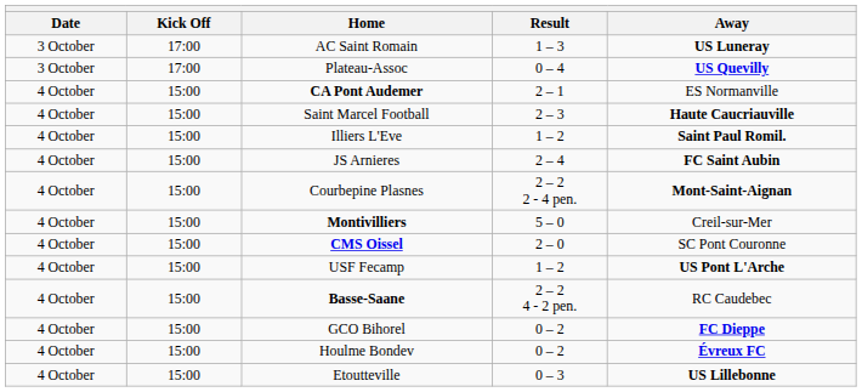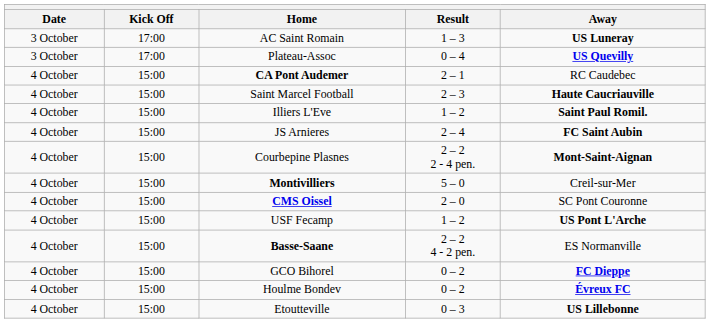 <table class="wikitable collapsible collapsed" style="font-size: 100%; margin:0px;" width="75%">
 <tr>
 <th colspan="7" style="text-align:left;"></th>
 </tr>
 <tr>
 <th><strong>Date</strong></th>
 <th><strong>Kick Off</strong></th>
 <th><strong>Home</strong></th>
 <th><strong>Result</strong></th>
 <th><strong>Away</strong></th>
 </tr>
 <tr>
 <td align=center>3 October</td>
 <td align=center>17:00</td>
 <td align=center>AC Saint Romain</td>
 <td align=center>1 – 3</td>
 <td align=center><strong>US Luneray</strong></td>
 </tr>
 <tr>
 <td align=center>3 October</td>
 <td align=center>17:00</td>
 <td align=center>Plateau-Assoc</td>
 <td align=center>0 – 4</td>
 <td align=center><strong><a href='#'>US Quevilly</a></strong></td>
 </tr>
 <tr>
 <td align=center>4 October</td>
 <td align=center>15:00</td>
 <td align=center><strong>CA Pont Audemer</strong></td>
 <td align=center>2 – 1</td>
-<td align=center>ES Normanville</td>
+<td align=center>RC Caudebec</td>
 </tr>
 <tr>
 <td align=center>4 October</td>
 <td align=center>15:00</td>
 <td align=center>Saint Marcel Football</td>
 <td align=center>2 – 3</td>
 <td align=center><strong>Haute Caucriauville</strong></td>
 </tr>
 <tr>
 <td align=center>4 October</td>
 <td align=center>15:00</td>
 <td align=center>Illiers L'Eve</td>
 <td align=center>1 – 2</td>
 <td align=center><strong>Saint Paul Romil.</strong></td>
 </tr>
 <tr>
 <td align=center>4 October</td>
 <td align=center>15:00</td>
 <td align=center>JS Arnieres</td>
 <td align=center>2 – 4</td>
 <td align=center><strong>FC Saint Aubin</strong></td>
 </tr>
 <tr>
 <td align=center>4 October</td>
 <td align=center>15:00</td>
 <td align=center>Courbepine Plasnes</td>
 <td align=center>2 – 2 <br> 2 - 4 pen.</td>
 <td align=center><strong>Mont-Saint-Aignan</strong></td>
 </tr>
 <tr>
 <td align=center>4 October</td>
 <td align=center>15:00</td>
 <td align=center><strong>Montivilliers</strong></td>
 <td align=center>5 – 0</td>
 <td align=center>Creil-sur-Mer</td>
 </tr>
 <tr>
 <td align=center>4 October</td>
 <td align=center>15:00</td>
 <td align=center><strong><a href='#'>CMS Oissel</a></strong></td>
 <td align=center>2 – 0</td>
 <td align=center>SC Pont Couronne</td>
 </tr>
 <tr>
 <td align=center>4 October</td>
 <td align=center>15:00</td>
 <td align=center>USF Fecamp</td>
 <td align=center>1 – 2</td>
 <td align=center><strong>US Pont L'Arche</strong></td>
 </tr>
 <tr>
 <td align=center>4 October</td>
 <td align=center>15:00</td>
 <td align=center><strong>Basse-Saane</strong></td>
 <td align=center>2 – 2 <br> 4 - 2 pen.</td>
-<td align=center>RC Caudebec</td>
+<td align=center>ES Normanville</td>
 </tr>
 <tr>
 <td align=center>4 October</td>
 <td align=center>15:00</td>
 <td align=center>GCO Bihorel</td>
 <td align=center>0 – 2</td>
 <td align=center><strong><a href='#'>FC Dieppe</a></strong></td>
 </tr>
 <tr>
 <td align=center>4 October</td>
 <td align=center>15:00</td>
 <td align=center>Houlme Bondev</td>
 <td align=center>0 – 2</td>
 <td align=center><strong><a href='#'>Évreux FC</a></strong></td>
 </tr>
 <tr>
 <td align=center>4 October</td>
 <td align=center>15:00</td>
 <td align=center>Etoutteville</td>
 <td align=center>0 – 3</td>
 <td align=center><strong>US Lillebonne</strong></td>
 </tr>
 </table>
